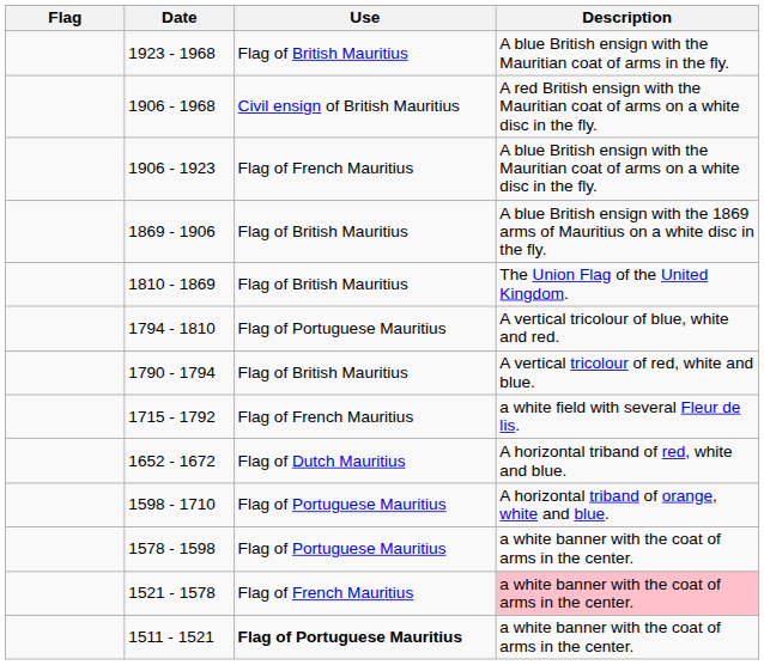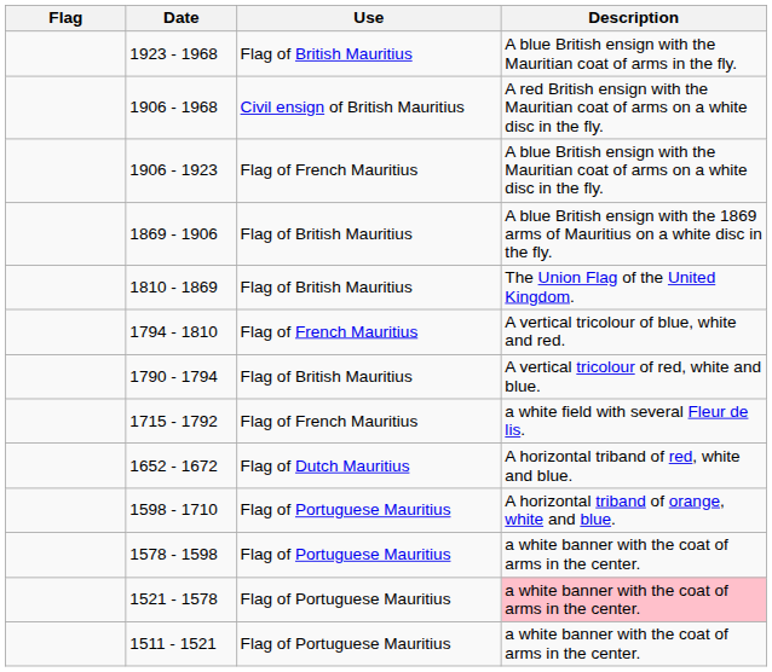 <table class="wikitable">
 <tr>
 <th style="width:110px;">Flag</th>
 <th style="width:100px;">Date</th>
 <th style="width:250px;">Use</th>
 <th style="width:250px;">Description</th>
 </tr>
 <tr>
 <td></td>
 <td>1923 - 1968</td>
 <td>Flag of <a href='#'>British Mauritius</a></td>
 <td>A blue British ensign with the Mauritian coat of arms in the fly.</td>
 </tr>
 <tr>
 <td></td>
 <td>1906 - 1968</td>
 <td><a href='#'>Civil ensign</a> of British Mauritius</td>
 <td>A red British ensign with the Mauritian coat of arms on a white disc in the fly.</td>
 </tr>
 <tr>
 <td></td>
 <td>1906 - 1923</td>
 <td>Flag of French Mauritius</td>
 <td>A blue British ensign with the Mauritian coat of arms on a white disc in the fly.</td>
 </tr>
 <tr>
 <td></td>
 <td>1869 - 1906</td>
 <td>Flag of British Mauritius</td>
 <td>A blue British ensign with the 1869 arms of Mauritius on a white disc in the fly.</td>
 </tr>
 <tr>
 <td></td>
 <td>1810 - 1869</td>
 <td>Flag of British Mauritius</td>
 <td>The <a href='#'>Union Flag</a> of the <a href='#'>United Kingdom</a>.</td>
 </tr>
 <tr>
 <td></td>
 <td>1794 - 1810</td>
-<td>Flag of Portuguese Mauritius</td>
+<td>Flag of <a href='#'>French Mauritius</a></td>
 <td>A vertical tricolour of blue, white and red.</td>
 </tr>
 <tr>
 <td></td>
 <td>1790 - 1794</td>
 <td>Flag of British Mauritius</td>
 <td>A vertical <a href='#'>tricolour</a> of red, white and blue.</td>
 </tr>
 <tr>
 <td></td>
 <td>1715 - 1792</td>
 <td>Flag of French Mauritius</td>
 <td>a white field with several <a href='#'>Fleur de lis</a>.</td>
 </tr>
 <tr>
 <td></td>
 <td>1652 - 1672</td>
 <td>Flag of <a href='#'>Dutch Mauritius</a></td>
 <td>A horizontal triband of <a href='#'>red</a>, white and blue.</td>
 </tr>
 <tr>
 <td></td>
 <td>1598 - 1710</td>
 <td>Flag of <a href='#'>Portuguese Mauritius</a></td>
 <td>A horizontal <a href='#'>triband</a> of <a href='#'>orange</a>, <a href='#'>white</a> and <a href='#'>blue</a>.</td>
 </tr>
 <tr>
 <td></td>
 <td>1578 - 1598</td>
 <td>Flag of <a href='#'>Portuguese Mauritius</a></td>
 <td>a white banner with the coat of arms in the center.</td>
 </tr>
 <tr>
 <td></td>
 <td>1521 - 1578</td>
-<td>Flag of <a href='#'>French Mauritius</a></td>
+<td>Flag of Portuguese Mauritius</td>
 <td style="background: pink;">a white banner with the coat of arms in the center.</td>
 </tr>
 <tr>
 <td></td>
 <td>1511 - 1521</td>
-<td><strong>Flag of Portuguese Mauritius</strong></td>
+<td>Flag of Portuguese Mauritius</td>
 <td>a white banner with the coat of arms in the center.</td>
 </tr>
 </table>
